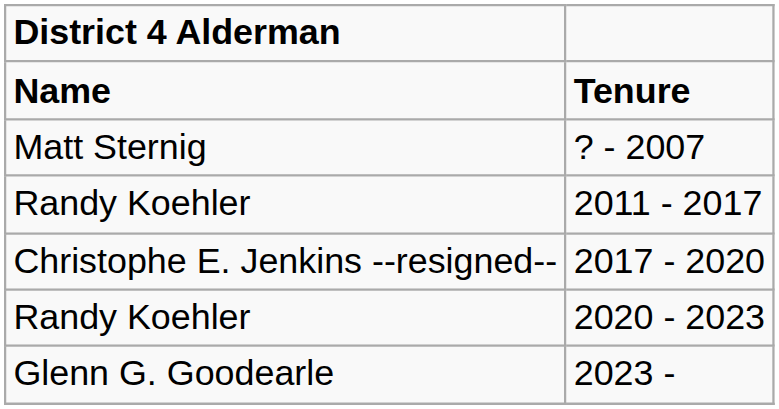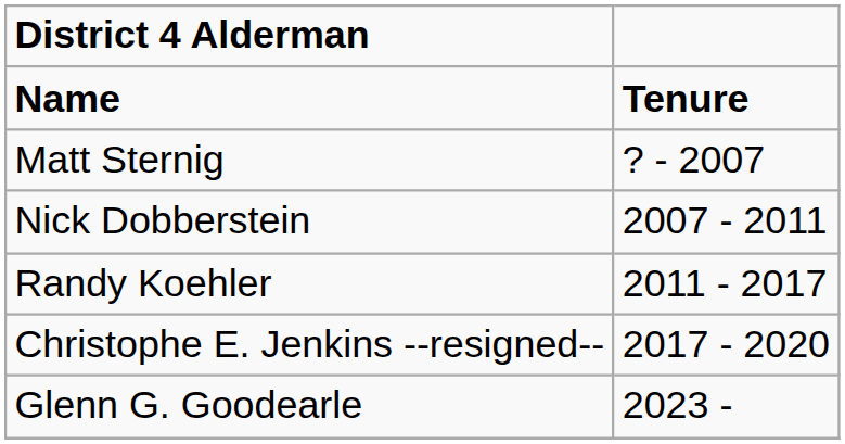 <table role="presentation" class="wikitable mw-collapsible mw-collapsed">
 <tr>
 <td><strong>District 4 Alderman</strong></td>
 </tr>
 <tr>
 <td><strong>Name</strong></td>
 <td><strong>Tenure</strong></td>
 </tr>
 <tr>
 <td>Matt Sternig</td>
 <td>? - 2007</td>
 </tr>
 <tr>
+<td>Nick Dobberstein</td>
+<td>2007 - 2011</td>
+</tr>
+<tr>
 <td>Randy Koehler</td>
 <td>2011 - 2017</td>
 </tr>
 <tr>
 <td>Christophe E. Jenkins --resigned--</td>
 <td>2017 - 2020</td>
 </tr>
 <tr>
-<td>Randy Koehler</td>
-<td>2020 - 2023</td>
-</tr>
-<tr>
 <td>Glenn G. Goodearle</td>
 <td>2023 -</td>
 </tr>
 <tr>
 </tr>
 </table>
